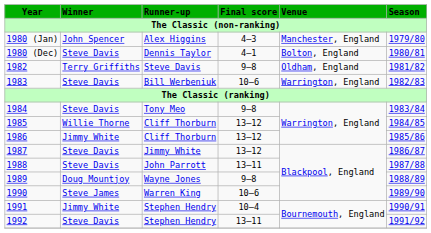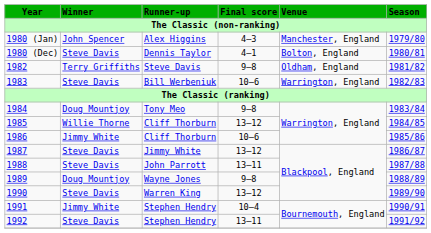 <table class="wikitable" style="margin: auto">
 <tr>
 <th style="text-align: center; background-color: #00af00">Year</th>
 <th style="text-align: left; background-color: #00af00">Winner</th>
 <th style="text-align: left; background-color: #00af00">Runner-up</th>
 <th style="text-align: left; background-color: #00af00">Final score</th>
 <th style="text-align: left; background-color: #00af00">Venue</th>
 <th style="text-align: left; background-color: #00af00">Season</th>
 </tr>
 <tr>
 <th colspan=6 style="text-align: center; background-color: #c0ffc0">The Classic (non-ranking)</th>
 </tr>
 <tr>
 <td><a href='#'>1980</a> (Jan)</td>
 <td> <a href='#'>John Spencer</a></td>
 <td> <a href='#'>Alex Higgins</a></td>
 <td style="text-align: center">4–3</td>
 <td><a href='#'>Manchester</a>, England</td>
 <td><a href='#'>1979/80</a></td>
 </tr>
 <tr>
 <td><a href='#'>1980</a> (Dec)</td>
 <td> <a href='#'>Steve Davis</a></td>
 <td> <a href='#'>Dennis Taylor</a></td>
 <td style="text-align: center">4–1</td>
 <td><a href='#'>Bolton</a>, England</td>
 <td><a href='#'>1980/81</a></td>
 </tr>
 <tr>
 <td><a href='#'>1982</a></td>
 <td> <a href='#'>Terry Griffiths</a></td>
 <td> <a href='#'>Steve Davis</a></td>
 <td style="text-align: center">9–8</td>
 <td><a href='#'>Oldham</a>, England</td>
 <td><a href='#'>1981/82</a></td>
 </tr>
 <tr>
 <td><a href='#'>1983</a></td>
 <td> <a href='#'>Steve Davis</a></td>
 <td> <a href='#'>Bill Werbeniuk</a></td>
 <td style="text-align: center">10–6</td>
 <td><a href='#'>Warrington</a>, England</td>
 <td><a href='#'>1982/83</a></td>
 </tr>
 <tr>
 <th colspan=6 style="text-align: center; background-color: #c0ffc0">The Classic (ranking)</th>
 </tr>
 <tr>
 <td><a href='#'>1984</a></td>
-<td> <a href='#'>Steve Davis</a></td>
+<td> <a href='#'>Doug Mountjoy</a></td>
 <td> <a href='#'>Tony Meo</a></td>
 <td style="text-align: center">9–8</td>
 <td rowspan=3><a href='#'>Warrington</a>, England</td>
 <td><a href='#'>1983/84</a></td>
 </tr>
 <tr>
 <td><a href='#'>1985</a></td>
 <td> <a href='#'>Willie Thorne</a></td>
 <td> <a href='#'>Cliff Thorburn</a></td>
 <td style="text-align: center">13–12</td>
 <td><a href='#'>1984/85</a></td>
 </tr>
 <tr>
 <td><a href='#'>1986</a></td>
 <td> <a href='#'>Jimmy White</a></td>
 <td> <a href='#'>Cliff Thorburn</a></td>
-<td style="text-align: center">13–12</td>
+<td style="text-align: center">10–6</td>
 <td><a href='#'>1985/86</a></td>
 </tr>
 <tr>
 <td><a href='#'>1987</a></td>
 <td> <a href='#'>Steve Davis</a></td>
 <td> <a href='#'>Jimmy White</a></td>
 <td style="text-align: center">13–12</td>
 <td rowspan=4><a href='#'>Blackpool</a>, England</td>
 <td><a href='#'>1986/87</a></td>
 </tr>
 <tr>
 <td><a href='#'>1988</a></td>
 <td> <a href='#'>Steve Davis</a></td>
 <td> <a href='#'>John Parrott</a></td>
 <td style="text-align: center">13–11</td>
 <td><a href='#'>1987/88</a></td>
 </tr>
 <tr>
 <td><a href='#'>1989</a></td>
 <td> <a href='#'>Doug Mountjoy</a></td>
 <td> <a href='#'>Wayne Jones</a></td>
 <td style="text-align: center">9–8</td>
 <td><a href='#'>1988/89</a></td>
 </tr>
 <tr>
 <td><a href='#'>1990</a></td>
-<td> <a href='#'>Steve James</a></td>
+<td> <a href='#'>Steve Davis</a></td>
 <td> <a href='#'>Warren King</a></td>
-<td style="text-align: center">10–6</td>
+<td style="text-align: center">13–12</td>
 <td><a href='#'>1989/90</a></td>
 </tr>
 <tr>
 <td><a href='#'>1991</a></td>
 <td> <a href='#'>Jimmy White</a></td>
 <td> <a href='#'>Stephen Hendry</a></td>
 <td style="text-align: center">10–4</td>
 <td rowspan=2><a href='#'>Bournemouth</a>, England</td>
 <td><a href='#'>1990/91</a></td>
 </tr>
 <tr>
 <td><a href='#'>1992</a></td>
 <td> <a href='#'>Steve Davis</a></td>
 <td> <a href='#'>Stephen Hendry</a></td>
 <td style="text-align: center">13–11</td>
 <td><a href='#'>1991/92</a></td>
 </tr>
 <tr>
 </tr>
 </table>
